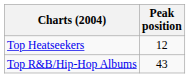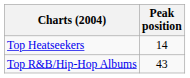 <table class="wikitable sortable">
 <tr>
 <th>Charts (2004)</th>
 <th>Peak<br>position</th>
 </tr>
 <tr>
 <td><a href='#'>Top Heatseekers</a></td>
-<td align="center">12</td>
+<td align="center">14</td>
 </tr>
 <tr>
 <td><a href='#'>Top R&B/Hip-Hop Albums</a></td>
 <td align="center">43</td>
 </tr>
 </table>
